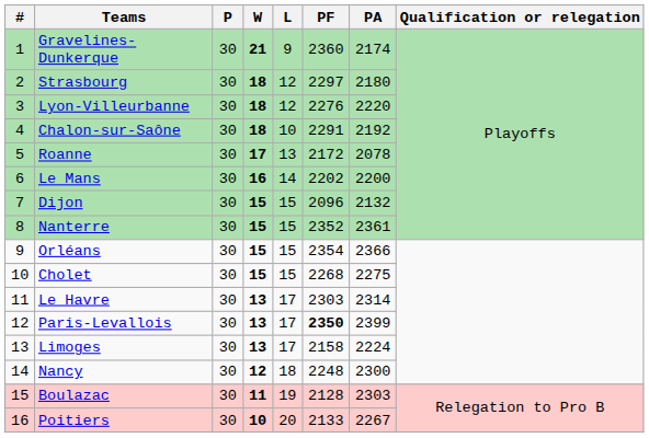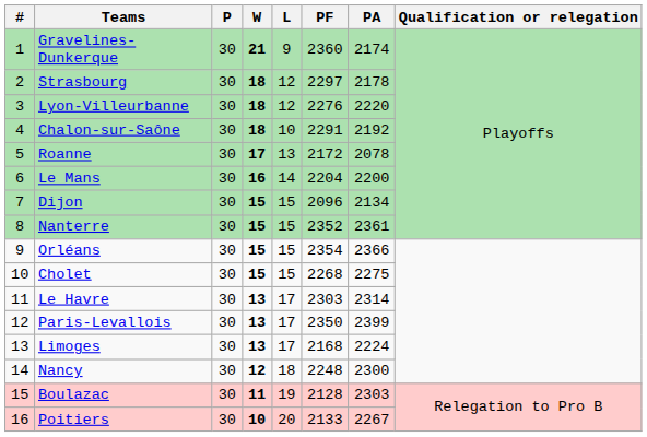 <table class="wikitable" style="text-align: center;">
 <tr>
 <th width=20>#</th>
 <th width=150>Teams</th>
 <th width=20>P</th>
 <th width=20>W</th>
 <th width=20>L</th>
 <th width=35>PF</th>
 <th width=35>PA</th>
 <th>Qualification or relegation</th>
 </tr>
 <tr bgcolor=ACE1AF>
 <td>1</td>
 <td align="left"><a href='#'>Gravelines-Dunkerque</a></td>
 <td>30</td>
 <td><strong>21</strong></td>
 <td>9</td>
 <td>2360</td>
 <td>2174</td>
 <td rowspan=8 align="center">Playoffs</td>
 </tr>
 <tr bgcolor=ACE1AF>
 <td>2</td>
 <td align="left"><a href='#'>Strasbourg</a></td>
 <td>30</td>
 <td><strong>18</strong></td>
 <td>12</td>
 <td>2297</td>
-<td>2180</td>
+<td>2178</td>
 </tr>
 <tr bgcolor=ACE1AF>
 <td>3</td>
 <td align="left"><a href='#'>Lyon-Villeurbanne</a></td>
 <td>30</td>
 <td><strong>18</strong></td>
 <td>12</td>
 <td>2276</td>
 <td>2220</td>
 </tr>
 <tr bgcolor=ACE1AF>
 <td>4</td>
 <td align="left"><a href='#'>Chalon-sur-Saône</a></td>
 <td>30</td>
 <td><strong>18</strong></td>
 <td>10</td>
 <td>2291</td>
 <td>2192</td>
 </tr>
 <tr bgcolor=ACE1AF>
 <td>5</td>
 <td align="left"><a href='#'>Roanne</a></td>
 <td>30</td>
 <td><strong>17</strong></td>
 <td>13</td>
 <td>2172</td>
 <td>2078</td>
 </tr>
 <tr bgcolor=ACE1AF>
 <td>6</td>
 <td align="left"><a href='#'>Le Mans</a></td>
 <td>30</td>
 <td><strong>16</strong></td>
 <td>14</td>
-<td>2202</td>
+<td>2204</td>
 <td>2200</td>
 </tr>
 <tr bgcolor=ACE1AF>
 <td>7</td>
 <td align="left"><a href='#'>Dijon</a></td>
 <td>30</td>
 <td><strong>15</strong></td>
 <td>15</td>
 <td>2096</td>
-<td>2132</td>
+<td>2134</td>
 </tr>
 <tr bgcolor=ACE1AF>
 <td>8</td>
 <td align="left"><a href='#'>Nanterre</a></td>
 <td>30</td>
 <td><strong>15</strong></td>
 <td>15</td>
 <td>2352</td>
 <td>2361</td>
 </tr>
 <tr>
 <td>9</td>
 <td align="left"><a href='#'>Orléans</a></td>
 <td>30</td>
 <td><strong>15</strong></td>
 <td>15</td>
 <td>2354</td>
 <td>2366</td>
 </tr>
 <tr>
 <td>10</td>
 <td align="left"><a href='#'>Cholet</a></td>
 <td>30</td>
 <td><strong>15</strong></td>
 <td>15</td>
 <td>2268</td>
 <td>2275</td>
 </tr>
 <tr>
 <td>11</td>
 <td align="left"><a href='#'>Le Havre</a></td>
 <td>30</td>
 <td><strong>13</strong></td>
 <td>17</td>
 <td>2303</td>
 <td>2314</td>
 </tr>
 <tr>
 <td>12</td>
 <td align="left"><a href='#'>Paris-Levallois</a></td>
 <td>30</td>
 <td><strong>13</strong></td>
 <td>17</td>
-<td><strong>2350</strong></td>
+<td>2350</td>
 <td>2399</td>
 </tr>
 <tr>
 <td>13</td>
 <td align="left"><a href='#'>Limoges</a></td>
 <td>30</td>
 <td><strong>13</strong></td>
 <td>17</td>
-<td>2158</td>
+<td>2168</td>
 <td>2224</td>
 </tr>
 <tr>
 <td>14</td>
 <td align="left"><a href='#'>Nancy</a></td>
 <td>30</td>
 <td><strong>12</strong></td>
 <td>18</td>
 <td>2248</td>
 <td>2300</td>
 </tr>
 <tr bgcolor=FFCCCC>
 <td>15</td>
 <td align="left"><a href='#'>Boulazac</a></td>
 <td>30</td>
 <td><strong>11</strong></td>
 <td>19</td>
 <td>2128</td>
 <td>2303</td>
 <td rowspan=2>Relegation to Pro B</td>
 </tr>
 <tr bgcolor=FFCCCC>
 <td>16</td>
 <td align="left"><a href='#'>Poitiers</a></td>
 <td>30</td>
 <td><strong>10</strong></td>
 <td>20</td>
 <td>2133</td>
 <td>2267</td>
 </tr>
 </table>
